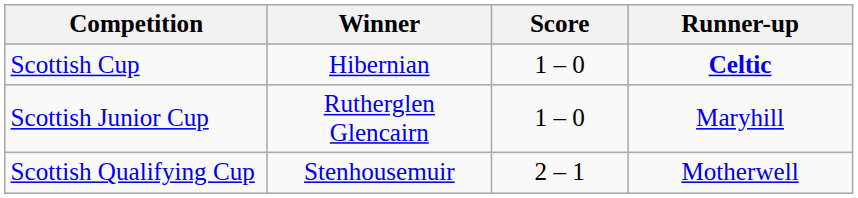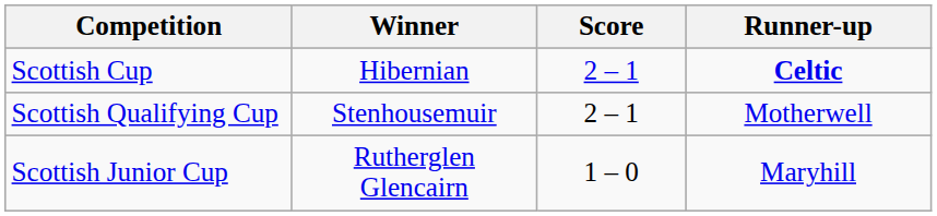 <table class="wikitable" style="text-align: center;">
 <tr>
 <th width=160>Competition</th>
 <th width=135>Winner</th>
 <th width=80>Score</th>
 <th width=135>Runner-up</th>
 </tr>
 <tr>
 <td align=left><a href='#'>Scottish Cup</a></td>
 <td><a href='#'>Hibernian</a></td>
-<td>1 – 0</td>
+<td><a href='#'>2 – 1</a></td>
 <td><strong><a href='#'>Celtic</a></strong></td>
+</tr>
+<tr>
+<td align=left><a href='#'>Scottish Qualifying Cup</a></td>
+<td><a href='#'>Stenhousemuir</a></td>
+<td>2 – 1</td>
+<td><a href='#'>Motherwell</a></td>
 </tr>
 <tr>
 <td align=left><a href='#'>Scottish Junior Cup</a></td>
 <td><a href='#'>Rutherglen Glencairn</a></td>
 <td>1 – 0</td>
 <td><a href='#'>Maryhill</a></td>
 </tr>
-<tr>
-<td align=left><a href='#'>Scottish Qualifying Cup</a></td>
-<td><a href='#'>Stenhousemuir</a></td>
-<td>2 – 1</td>
-<td><a href='#'>Motherwell</a></td>
-</tr>
 </table>
